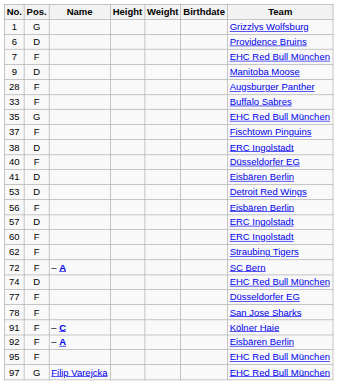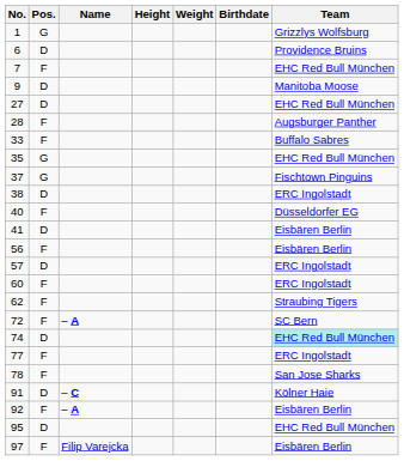 <table width="80%" class="wikitable sortable" style="font-size: 90%; text-align: center;">
 <tr>
 <th>No.</th>
 <th>Pos.</th>
 <th>Name</th>
 <th>Height</th>
 <th>Weight</th>
 <th>Birthdate</th>
 <th>Team</th>
 </tr>
 <tr>
 <td>1</td>
 <td>G</td>
 <td align=left></td>
 <td></td>
 <td></td>
 <td></td>
 <td style="text-align:left;"> <a href='#'>Grizzlys Wolfsburg</a></td>
 </tr>
 <tr>
 <td>6</td>
 <td>D</td>
 <td align=left></td>
 <td></td>
 <td></td>
 <td></td>
 <td style="text-align:left;"> <a href='#'>Providence Bruins</a></td>
 </tr>
 <tr>
 <td>7</td>
 <td>F</td>
 <td align=left></td>
 <td></td>
 <td></td>
 <td></td>
 <td style="text-align:left;"> <a href='#'>EHC Red Bull München</a></td>
 </tr>
 <tr>
 <td>9</td>
 <td>D</td>
 <td align=left></td>
 <td></td>
 <td></td>
 <td></td>
 <td style="text-align:left;"> <a href='#'>Manitoba Moose</a></td>
 </tr>
 <tr>
+<td>27</td>
+<td>D</td>
+<td align=left></td>
+<td></td>
+<td></td>
+<td></td>
+<td style="text-align:left;"> <a href='#'>EHC Red Bull München</a></td>
+</tr>
+<tr>
 <td>28</td>
 <td>F</td>
 <td align=left></td>
 <td></td>
 <td></td>
 <td></td>
 <td style="text-align:left;"> <a href='#'>Augsburger Panther</a></td>
 </tr>
 <tr>
 <td>33</td>
 <td>F</td>
 <td align=left></td>
 <td></td>
 <td></td>
 <td></td>
 <td style="text-align:left;"> <a href='#'>Buffalo Sabres</a></td>
 </tr>
 <tr>
 <td>35</td>
 <td>G</td>
 <td align=left></td>
 <td></td>
 <td></td>
 <td></td>
 <td style="text-align:left;"> <a href='#'>EHC Red Bull München</a></td>
 </tr>
 <tr>
 <td>37</td>
-<td>F</td>
+<td>G</td>
 <td align=left></td>
 <td></td>
 <td></td>
 <td></td>
 <td style="text-align:left;"> <a href='#'>Fischtown Pinguins</a></td>
 </tr>
 <tr>
 <td>38</td>
 <td>D</td>
 <td align=left></td>
 <td></td>
 <td></td>
 <td></td>
 <td style="text-align:left;"> <a href='#'>ERC Ingolstadt</a></td>
 </tr>
 <tr>
 <td>40</td>
 <td>F</td>
 <td align=left></td>
 <td></td>
 <td></td>
 <td></td>
 <td style="text-align:left;"> <a href='#'>Düsseldorfer EG</a></td>
 </tr>
 <tr>
 <td>41</td>
 <td>D</td>
 <td align=left></td>
 <td></td>
 <td></td>
 <td></td>
 <td style="text-align:left;"> <a href='#'>Eisbären Berlin</a></td>
-</tr>
-<tr>
-<td>53</td>
-<td>D</td>
-<td align=left></td>
-<td></td>
-<td></td>
-<td></td>
-<td style="text-align:left;"> <a href='#'>Detroit Red Wings</a></td>
 </tr>
 <tr>
 <td>56</td>
 <td>F</td>
 <td align=left></td>
 <td></td>
 <td></td>
 <td></td>
 <td style="text-align:left;"> <a href='#'>Eisbären Berlin</a></td>
 </tr>
 <tr>
 <td>57</td>
 <td>D</td>
 <td align=left></td>
 <td></td>
 <td></td>
 <td></td>
 <td style="text-align:left;"> <a href='#'>ERC Ingolstadt</a></td>
 </tr>
 <tr>
 <td>60</td>
 <td>F</td>
 <td align=left></td>
 <td></td>
 <td></td>
 <td></td>
 <td style="text-align:left;"> <a href='#'>ERC Ingolstadt</a></td>
 </tr>
 <tr>
 <td>62</td>
 <td>F</td>
 <td align=left></td>
 <td></td>
 <td></td>
 <td></td>
 <td style="text-align:left;"> <a href='#'>Straubing Tigers</a></td>
 </tr>
 <tr>
 <td>72</td>
 <td>F</td>
 <td align=left> – <strong><a href='#'>A</a></strong></td>
 <td></td>
 <td></td>
 <td></td>
 <td style="text-align:left;"> <a href='#'>SC Bern</a></td>
 </tr>
 <tr>
 <td>74</td>
 <td>D</td>
 <td align=left></td>
 <td></td>
 <td></td>
 <td></td>
-<td style="text-align:left;"> <a href='#'>EHC Red Bull München</a></td>
+<td style="background: paleturquoise; text-align:left;"> <a href='#'>EHC Red Bull München</a></td>
 </tr>
 <tr>
 <td>77</td>
 <td>F</td>
 <td align=left></td>
 <td></td>
 <td></td>
 <td></td>
-<td style="text-align:left;"> <a href='#'>Düsseldorfer EG</a></td>
+<td style="text-align:left;"> <a href='#'>ERC Ingolstadt</a></td>
 </tr>
 <tr>
 <td>78</td>
 <td>F</td>
 <td align=left></td>
 <td></td>
 <td></td>
 <td></td>
 <td style="text-align:left;"> <a href='#'>San Jose Sharks</a></td>
 </tr>
 <tr>
 <td>91</td>
-<td>F</td>
+<td>D</td>
 <td align=left> – <strong><a href='#'>C</a></strong></td>
 <td></td>
 <td></td>
 <td></td>
 <td style="text-align:left;"> <a href='#'>Kölner Haie</a></td>
 </tr>
 <tr>
 <td>92</td>
 <td>F</td>
 <td align=left> – <strong><a href='#'>A</a></strong></td>
 <td></td>
 <td></td>
 <td></td>
 <td style="text-align:left;"> <a href='#'>Eisbären Berlin</a></td>
 </tr>
 <tr>
 <td>95</td>
-<td>F</td>
+<td>D</td>
 <td align=left></td>
 <td></td>
 <td></td>
 <td></td>
 <td style="text-align:left;"> <a href='#'>EHC Red Bull München</a></td>
 </tr>
 <tr>
 <td>97</td>
-<td>G</td>
+<td>F</td>
 <td align=left><a href='#'>Filip Varejcka</a></td>
 <td></td>
 <td></td>
 <td></td>
-<td style="text-align:left;"> <a href='#'>EHC Red Bull München</a></td>
+<td style="text-align:left;"> <a href='#'>Eisbären Berlin</a></td>
 </tr>
 </table>
